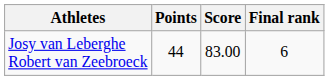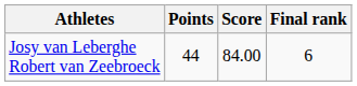 <table class="wikitable" border="1" style="font-size:90%">
 <tr>
 <th>Athletes</th>
 <th>Points</th>
 <th>Score</th>
 <th>Final rank</th>
 </tr>
 <tr align=center>
 <td align=left><a href='#'>Josy van Leberghe</a><br><a href='#'>Robert van Zeebroeck</a></td>
 <td>44</td>
-<td>83.00</td>
+<td>84.00</td>
 <td>6</td>
 </tr>
 </table>
